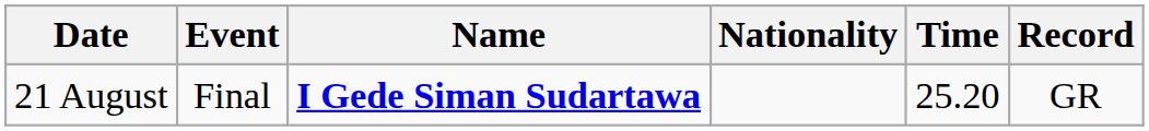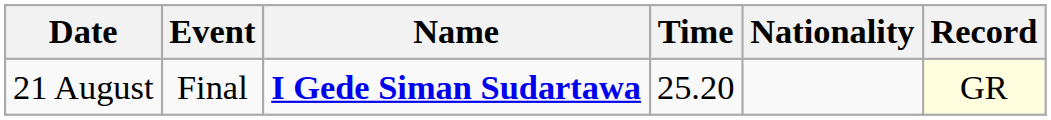 <table class="wikitable" style="text-align:center;">
 <tr>
 <th>Date</th>
 <th>Event</th>
 <th>Name</th>
+<th>Time</th>
 <th>Nationality</th>
-<th>Time</th>
 <th>Record</th>
 </tr>
 <tr>
 <td>21 August</td>
 <td>Final</td>
 <td align=left><strong><a href='#'>I Gede Siman Sudartawa</a></strong></td>
+<td>25.20</td>
 <td align=left></td>
-<td>25.20</td>
-<td align=center>GR</td>
+<td align=center style="background: lightyellow;">GR</td>
 </tr>
 </table>
